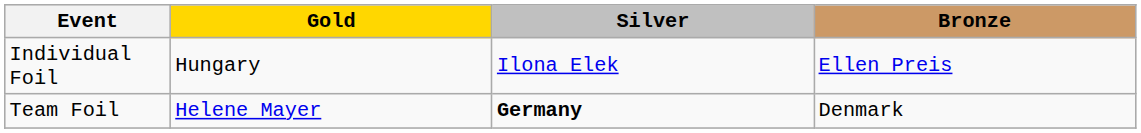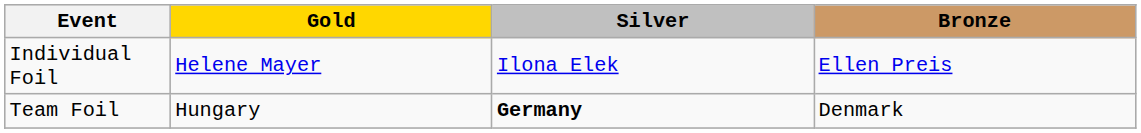 <table class="wikitable">
 <tr>
 <th width="100">Event</th>
 <th style="background-color:gold;" width="200"> Gold</th>
 <th style="background-color:silver;" width="200"> Silver</th>
 <th style="background-color:#CC9966;" width="200"> Bronze</th>
 </tr>
 <tr>
 <td>Individual Foil</td>
-<td> Hungary</td>
+<td> <a href='#'>Helene Mayer</a></td>
 <td> <a href='#'>Ilona Elek</a></td>
 <td> <a href='#'>Ellen Preis</a></td>
 </tr>
 <tr>
 <td>Team Foil</td>
-<td> <a href='#'>Helene Mayer</a></td>
+<td> Hungary</td>
 <td><strong> Germany</strong></td>
 <td> Denmark</td>
 </tr>
 </table>
